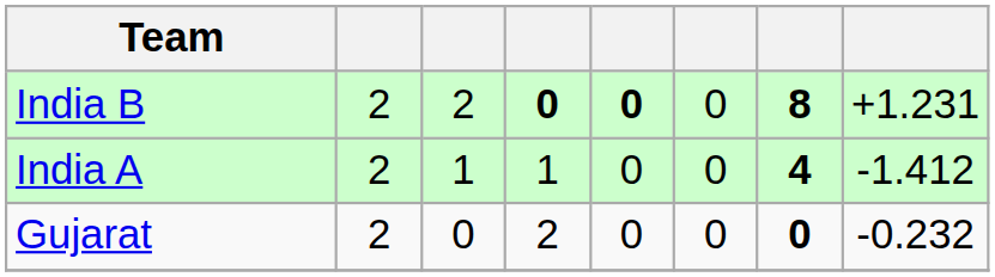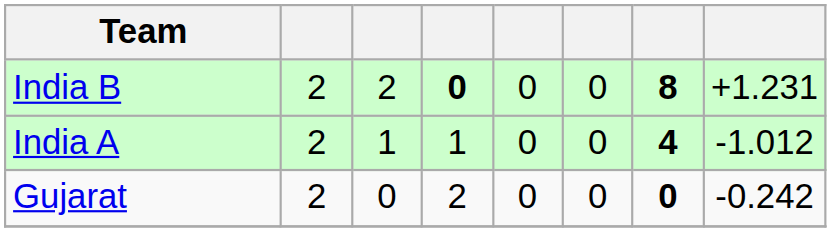 <table class="wikitable" style="text-align:center">
 <tr>
 <th style="width:120px">Team</th>
 <th style="width:25px"></th>
 <th style="width:25px"></th>
 <th style="width:25px"></th>
 <th style="width:25px"></th>
 <th style="width:25px"></th>
 <th style="width:25px"></th>
 <th style="width:40px"></th>
 </tr>
 <tr style="background:#cfc;">
 <td style="text-align:left"><a href='#'>India B</a></td>
 <td>2</td>
 <td>2</td>
 <td><strong>0</strong></td>
-<td><strong>0</strong></td>
+<td>0</td>
 <td>0</td>
 <td><strong>8</strong></td>
 <td>+1.231</td>
 </tr>
 <tr style="background:#cfc;">
 <td style="text-align:left"><a href='#'>India A</a></td>
 <td>2</td>
 <td>1</td>
 <td>1</td>
 <td>0</td>
 <td>0</td>
 <td><strong>4</strong></td>
-<td>-1.412</td>
+<td>-1.012</td>
 </tr>
 <tr>
 <td style="text-align:left"><a href='#'>Gujarat</a></td>
 <td>2</td>
 <td>0</td>
 <td>2</td>
 <td>0</td>
 <td>0</td>
 <td><strong>0</strong></td>
-<td>-0.232</td>
+<td>-0.242</td>
 </tr>
 <tr>
 </tr>
 </table>
